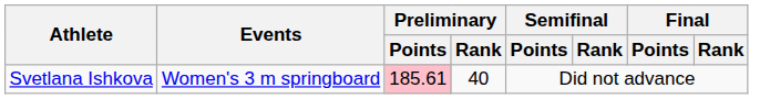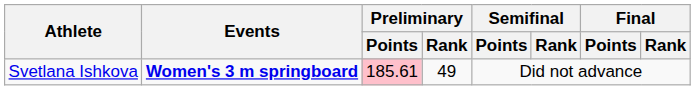 <table class=wikitable style="font-size:90%">
 <tr>
 <th rowspan="2">Athlete</th>
 <th rowspan="2">Events</th>
 <th colspan="2">Preliminary</th>
 <th colspan="2">Semifinal</th>
 <th colspan="2">Final</th>
 </tr>
 <tr>
 <th>Points</th>
 <th>Rank</th>
 <th>Points</th>
 <th>Rank</th>
 <th>Points</th>
 <th>Rank</th>
 </tr>
 <tr>
 <td><a href='#'>Svetlana Ishkova</a></td>
-<td><a href='#'>Women's 3 m springboard</a></td>
+<td><strong><a href='#'>Women's 3 m springboard</a></strong></td>
 <td style="background: pink; text-align:center;">185.61</td>
-<td style="text-align:center;">40</td>
+<td style="text-align:center;">49</td>
 <td style="text-align:center;" colspan="4">Did not advance</td>
 </tr>
 </table>
